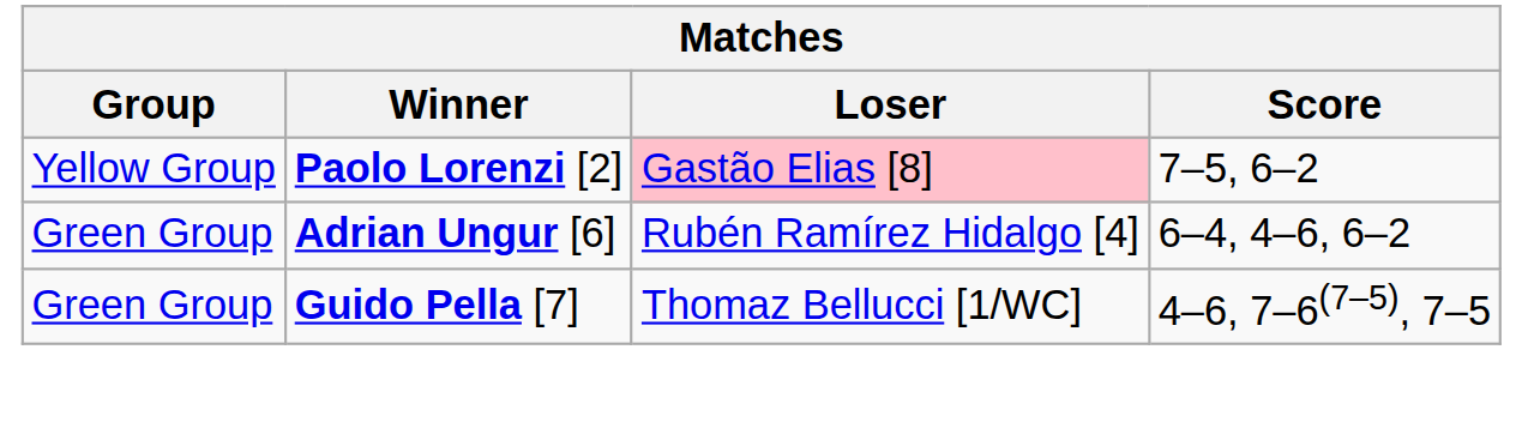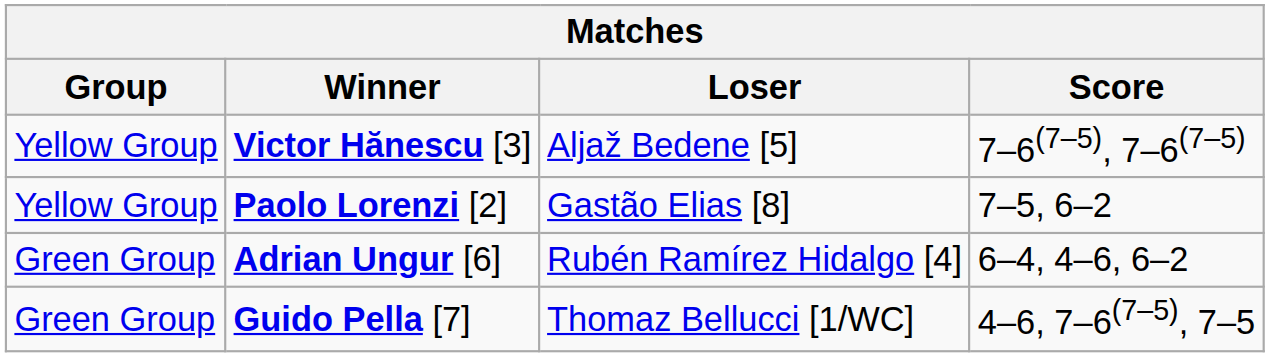 <table class="wikitable collapsible uncollapsed" border=1 style="margin:1em auto;">
 <tr>
 <th colspan=4><strong>Matches</strong></th>
 </tr>
 <tr>
 <th>Group</th>
 <th>Winner</th>
 <th>Loser</th>
 <th>Score</th>
 </tr>
 <tr>
 <td><a href='#'>Yellow Group</a></td>
+<td> <strong><a href='#'>Victor Hănescu</a></strong> [3]</td>
+<td> <a href='#'>Aljaž Bedene</a> [5]</td>
+<td>7–6<sup>(7–5)</sup>, 7–6<sup>(7–5)</sup></td>
+</tr>
+<tr>
+<td><a href='#'>Yellow Group</a></td>
 <td> <strong><a href='#'>Paolo Lorenzi</a></strong> [2]</td>
-<td style="background: pink;"> <a href='#'>Gastão Elias</a> [8]</td>
+<td> <a href='#'>Gastão Elias</a> [8]</td>
 <td>7–5, 6–2</td>
 </tr>
 <tr>
 <td><a href='#'>Green Group</a></td>
 <td> <strong><a href='#'>Adrian Ungur</a></strong> [6]</td>
 <td> <a href='#'>Rubén Ramírez Hidalgo</a> [4]</td>
 <td>6–4, 4–6, 6–2</td>
 </tr>
 <tr>
 <td><a href='#'>Green Group</a></td>
 <td> <strong><a href='#'>Guido Pella</a></strong> [7]</td>
 <td> <a href='#'>Thomaz Bellucci</a> [1/WC]</td>
 <td>4–6, 7–6<sup>(7–5)</sup>, 7–5</td>
 </tr>
 </table>
